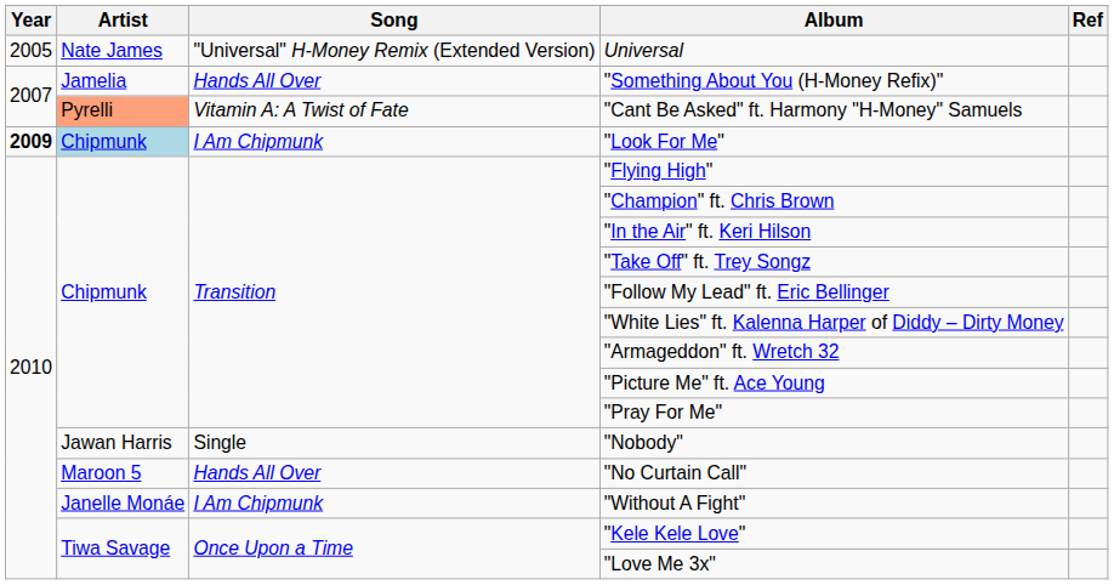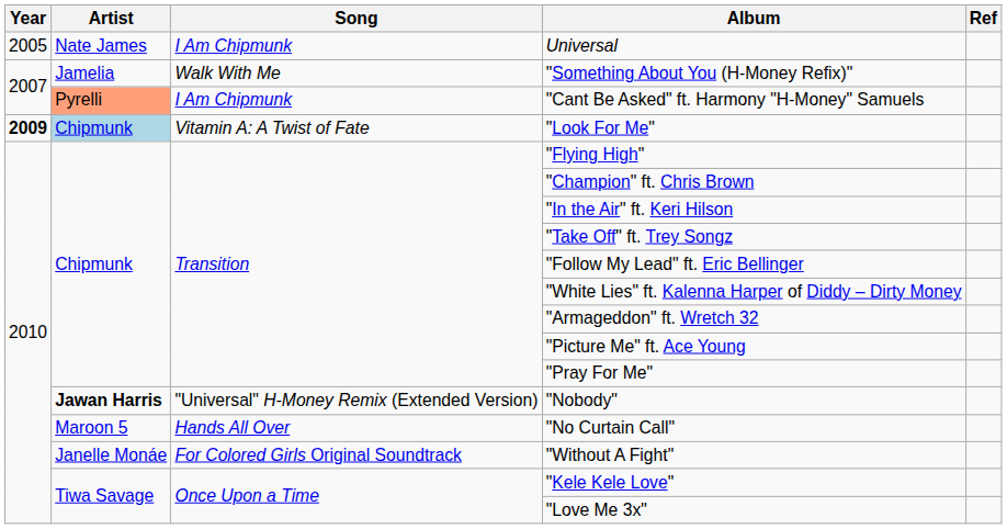 <table class="wikitable sortable">
 <tr>
 <th>Year</th>
 <th>Artist</th>
 <th>Song</th>
 <th>Album</th>
 <th class="unsortable">Ref</th>
 </tr>
 <tr>
 <td>2005</td>
 <td><a href='#'>Nate James</a></td>
-<td>"Universal"<em> H-Money Remix</em> (Extended Version)</td>
+<td><em><a href='#'>I Am Chipmunk</a></em></td>
 <td><em>Universal</em></td>
 <td></td>
 </tr>
 <tr>
 <td rowspan="2">2007</td>
 <td><a href='#'>Jamelia</a></td>
-<td><em><a href='#'>Hands All Over</a></em></td>
+<td><em>Walk With Me</em></td>
 <td>"<a href='#'>Something About You</a> (H-Money Refix)"</td>
 <td></td>
 </tr>
 <tr>
 <td style="background: lightsalmon;">Pyrelli</td>
-<td><em>Vitamin A: A Twist of Fate</em></td>
+<td><em><a href='#'>I Am Chipmunk</a></em></td>
 <td>"Cant Be Asked" ft. Harmony "H-Money" Samuels</td>
 <td></td>
 </tr>
 <tr>
 <td><strong>2009</strong></td>
 <td style="background: lightblue;"><a href='#'>Chipmunk</a></td>
-<td><em><a href='#'>I Am Chipmunk</a></em></td>
+<td><em>Vitamin A: A Twist of Fate</em></td>
 <td>"<a href='#'>Look For Me</a>"</td>
 <td></td>
 </tr>
 <tr>
 <td rowspan="14">2010</td>
 <td rowspan="9"><a href='#'>Chipmunk</a></td>
 <td rowspan="9"><em><a href='#'>Transition</a></em></td>
 <td>"<a href='#'>Flying High</a>"</td>
 <td></td>
 </tr>
 <tr>
 <td>"<a href='#'>Champion</a>" ft. <a href='#'>Chris Brown</a></td>
 <td></td>
 </tr>
 <tr>
 <td>"<a href='#'>In the Air</a>" ft. <a href='#'>Keri Hilson</a></td>
 <td></td>
 </tr>
 <tr>
 <td>"<a href='#'>Take Off</a>" ft. <a href='#'>Trey Songz</a></td>
 <td></td>
 </tr>
 <tr>
 <td>"Follow My Lead" ft. <a href='#'>Eric Bellinger</a></td>
 <td></td>
 </tr>
 <tr>
 <td>"White Lies" ft. <a href='#'>Kalenna Harper</a> of <a href='#'>Diddy – Dirty Money</a></td>
 <td></td>
 </tr>
 <tr>
 <td>"Armageddon" ft. <a href='#'>Wretch 32</a></td>
 <td></td>
 </tr>
 <tr>
 <td>"Picture Me" ft. <a href='#'>Ace Young</a></td>
 <td></td>
 </tr>
 <tr>
 <td>"Pray For Me"</td>
 <td></td>
 </tr>
 <tr>
-<td>Jawan Harris</td>
-<td>Single</td>
+<td><strong>Jawan Harris</strong></td>
+<td>"Universal"<em> H-Money Remix</em> (Extended Version)</td>
 <td>"Nobody"</td>
 <td></td>
 </tr>
 <tr>
 <td><a href='#'>Maroon 5</a></td>
 <td><em><a href='#'>Hands All Over</a></em></td>
 <td>"No Curtain Call"</td>
 <td></td>
 </tr>
 <tr>
 <td><a href='#'>Janelle Monáe</a></td>
-<td><em><a href='#'>I Am Chipmunk</a></em></td>
+<td><a href='#'><em>For Colored Girls</em> Original Soundtrack</a></td>
 <td>"Without A Fight"</td>
 <td></td>
 </tr>
 <tr>
 <td rowspan="2"><a href='#'>Tiwa Savage</a></td>
 <td rowspan="2"><a href='#'><em>Once Upon a Time</em></a></td>
 <td>"<a href='#'>Kele Kele Love</a>"</td>
 <td></td>
 </tr>
 <tr>
 <td>"Love Me 3x"</td>
 <td></td>
 </tr>
 </table>
